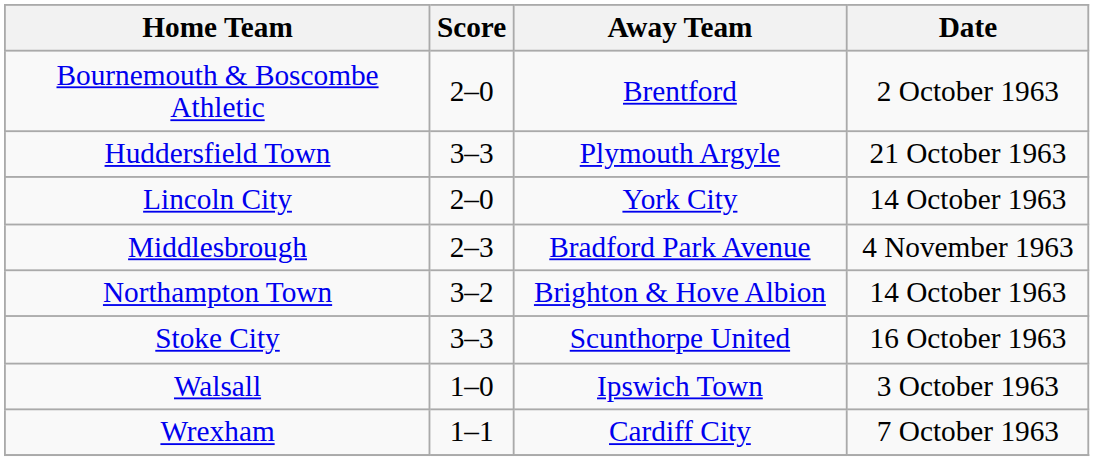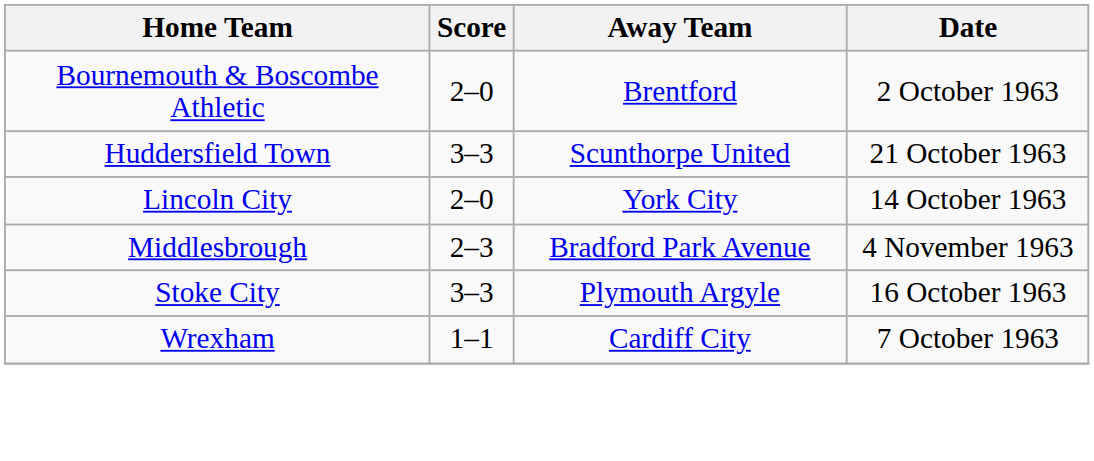 <table class="wikitable" style="text-align:center;">
 <tr>
 <th width=225>Home Team</th>
 <th width=20>Score</th>
 <th width=175>Away Team</th>
 <th width=125>Date</th>
 </tr>
 <tr>
 <td><a href='#'>Bournemouth & Boscombe Athletic</a></td>
 <td>2–0</td>
 <td><a href='#'>Brentford</a></td>
 <td>2 October 1963</td>
 </tr>
 <tr>
 <td><a href='#'>Huddersfield Town</a></td>
 <td>3–3</td>
-<td><a href='#'>Plymouth Argyle</a></td>
+<td><a href='#'>Scunthorpe United</a></td>
 <td>21 October 1963</td>
 </tr>
 <tr>
 <td><a href='#'>Lincoln City</a></td>
 <td>2–0</td>
 <td><a href='#'>York City</a></td>
 <td>14 October 1963</td>
 </tr>
 <tr>
 <td><a href='#'>Middlesbrough</a></td>
 <td>2–3</td>
 <td><a href='#'>Bradford Park Avenue</a></td>
 <td>4 November 1963</td>
 </tr>
 <tr>
-<td><a href='#'>Northampton Town</a></td>
-<td>3–2</td>
-<td><a href='#'>Brighton & Hove Albion</a></td>
-<td>14 October 1963</td>
-</tr>
-<tr>
 <td><a href='#'>Stoke City</a></td>
 <td>3–3</td>
-<td><a href='#'>Scunthorpe United</a></td>
+<td><a href='#'>Plymouth Argyle</a></td>
 <td>16 October 1963</td>
-</tr>
-<tr>
-<td><a href='#'>Walsall</a></td>
-<td>1–0</td>
-<td><a href='#'>Ipswich Town</a></td>
-<td>3 October 1963</td>
 </tr>
 <tr>
 <td><a href='#'>Wrexham</a></td>
 <td>1–1</td>
 <td><a href='#'>Cardiff City</a></td>
 <td>7 October 1963</td>
 </tr>
 <tr>
 </tr>
 </table>
